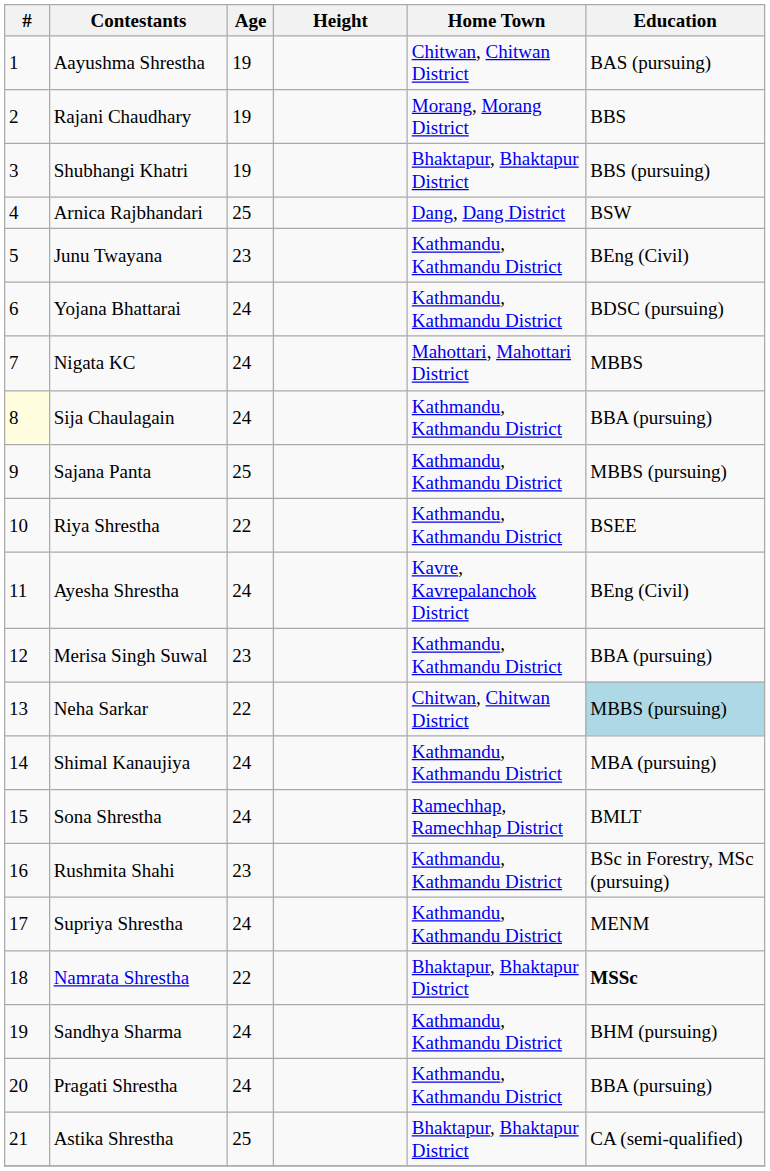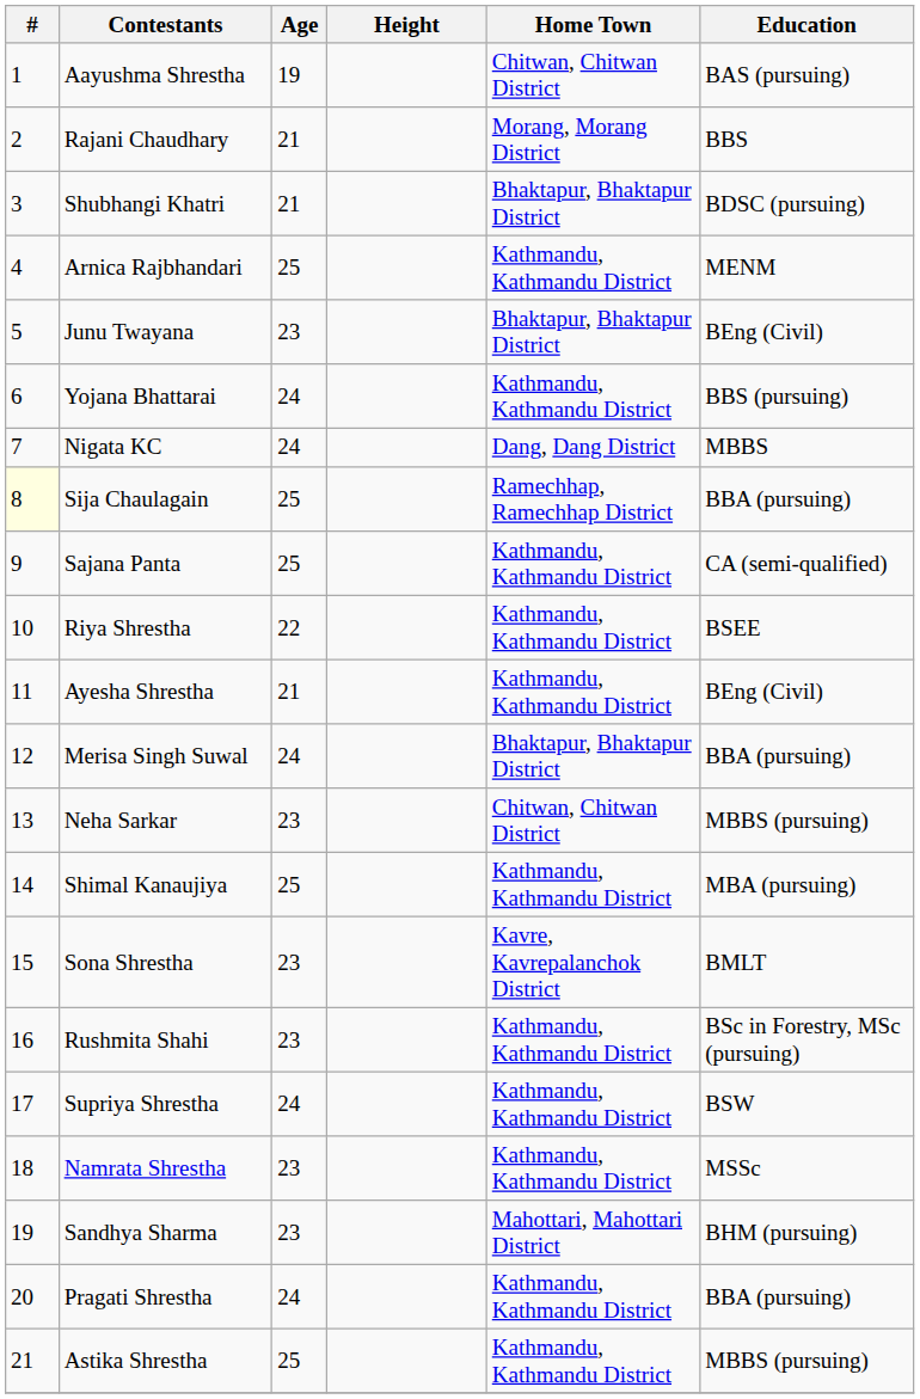 <table class="wikitable sortable" style="font-size: 95%;">
 <tr>
 <th style="width:05%;">#</th>
 <th style="width:20%;">Contestants</th>
 <th style="width:04%;">Age</th>
 <th style="width:15%;">Height</th>
 <th style="width:20%;">Home Town</th>
 <th style="width:20%;">Education</th>
 </tr>
 <tr>
 <td>1</td>
 <td>Aayushma Shrestha</td>
 <td>19</td>
 <td></td>
 <td><a href='#'>Chitwan</a>, <a href='#'>Chitwan District</a></td>
 <td>BAS (pursuing)</td>
 </tr>
 <tr>
 <td>2</td>
 <td>Rajani Chaudhary</td>
-<td>19</td>
+<td>21</td>
 <td></td>
 <td><a href='#'>Morang</a>, <a href='#'>Morang District</a></td>
 <td>BBS</td>
 </tr>
 <tr>
 <td>3</td>
 <td>Shubhangi Khatri</td>
-<td>19</td>
+<td>21</td>
 <td></td>
 <td><a href='#'>Bhaktapur</a>, <a href='#'>Bhaktapur District</a></td>
-<td>BBS (pursuing)</td>
+<td>BDSC (pursuing)</td>
 </tr>
 <tr>
 <td>4</td>
 <td>Arnica Rajbhandari</td>
 <td>25</td>
 <td></td>
-<td><a href='#'>Dang</a>, <a href='#'>Dang District</a></td>
-<td>BSW</td>
+<td><a href='#'>Kathmandu</a>, <a href='#'>Kathmandu District</a></td>
+<td>MENM</td>
 </tr>
 <tr>
 <td>5</td>
 <td>Junu Twayana</td>
 <td>23</td>
 <td></td>
-<td><a href='#'>Kathmandu</a>, <a href='#'>Kathmandu District</a></td>
+<td><a href='#'>Bhaktapur</a>, <a href='#'>Bhaktapur District</a></td>
 <td>BEng (Civil)</td>
 </tr>
 <tr>
 <td>6</td>
 <td>Yojana Bhattarai</td>
 <td>24</td>
 <td></td>
 <td><a href='#'>Kathmandu</a>, <a href='#'>Kathmandu District</a></td>
-<td>BDSC (pursuing)</td>
+<td>BBS (pursuing)</td>
 </tr>
 <tr>
 <td>7</td>
 <td>Nigata KC</td>
 <td>24</td>
 <td></td>
-<td><a href='#'>Mahottari</a>, <a href='#'>Mahottari District</a></td>
+<td><a href='#'>Dang</a>, <a href='#'>Dang District</a></td>
 <td>MBBS</td>
 </tr>
 <tr>
 <td style="background: lightyellow;">8</td>
 <td>Sija Chaulagain</td>
-<td>24</td>
+<td>25</td>
 <td></td>
-<td><a href='#'>Kathmandu</a>, <a href='#'>Kathmandu District</a></td>
+<td><a href='#'>Ramechhap</a>, <a href='#'>Ramechhap District</a></td>
 <td>BBA (pursuing)</td>
 </tr>
 <tr>
 <td>9</td>
 <td>Sajana Panta</td>
 <td>25</td>
 <td></td>
 <td><a href='#'>Kathmandu</a>, <a href='#'>Kathmandu District</a></td>
-<td>MBBS (pursuing)</td>
+<td>CA (semi-qualified)</td>
 </tr>
 <tr>
 <td>10</td>
 <td>Riya Shrestha</td>
 <td>22</td>
 <td></td>
 <td><a href='#'>Kathmandu</a>, <a href='#'>Kathmandu District</a></td>
 <td>BSEE</td>
 </tr>
 <tr>
 <td>11</td>
 <td>Ayesha Shrestha</td>
-<td>24</td>
+<td>21</td>
 <td></td>
-<td><a href='#'>Kavre</a>, <a href='#'>Kavrepalanchok District</a></td>
+<td><a href='#'>Kathmandu</a>, <a href='#'>Kathmandu District</a></td>
 <td>BEng (Civil)</td>
 </tr>
 <tr>
 <td>12</td>
 <td>Merisa Singh Suwal</td>
-<td>23</td>
+<td>24</td>
 <td></td>
-<td><a href='#'>Kathmandu</a>, <a href='#'>Kathmandu District</a></td>
+<td><a href='#'>Bhaktapur</a>, <a href='#'>Bhaktapur District</a></td>
 <td>BBA (pursuing)</td>
 </tr>
 <tr>
 <td>13</td>
 <td>Neha Sarkar</td>
-<td>22</td>
+<td>23</td>
 <td></td>
 <td><a href='#'>Chitwan</a>, <a href='#'>Chitwan District</a></td>
-<td style="background: lightblue;">MBBS (pursuing)</td>
+<td>MBBS (pursuing)</td>
 </tr>
 <tr>
 <td>14</td>
 <td>Shimal Kanaujiya</td>
-<td>24</td>
+<td>25</td>
 <td></td>
 <td><a href='#'>Kathmandu</a>, <a href='#'>Kathmandu District</a></td>
 <td>MBA (pursuing)</td>
 </tr>
 <tr>
 <td>15</td>
 <td>Sona Shrestha</td>
-<td>24</td>
+<td>23</td>
 <td></td>
-<td><a href='#'>Ramechhap</a>, <a href='#'>Ramechhap District</a></td>
+<td><a href='#'>Kavre</a>, <a href='#'>Kavrepalanchok District</a></td>
 <td>BMLT</td>
 </tr>
 <tr>
 <td>16</td>
 <td>Rushmita Shahi</td>
 <td>23</td>
 <td></td>
 <td><a href='#'>Kathmandu</a>, <a href='#'>Kathmandu District</a></td>
 <td>BSc in Forestry, MSc (pursuing)</td>
 </tr>
 <tr>
 <td>17</td>
 <td>Supriya Shrestha</td>
 <td>24</td>
 <td></td>
 <td><a href='#'>Kathmandu</a>, <a href='#'>Kathmandu District</a></td>
-<td>MENM</td>
+<td>BSW</td>
 </tr>
 <tr>
 <td>18</td>
 <td><a href='#'>Namrata Shrestha</a></td>
-<td>22</td>
+<td>23</td>
 <td></td>
-<td><a href='#'>Bhaktapur</a>, <a href='#'>Bhaktapur District</a></td>
-<td><strong>MSSc</strong></td>
+<td><a href='#'>Kathmandu</a>, <a href='#'>Kathmandu District</a></td>
+<td>MSSc</td>
 </tr>
 <tr>
 <td>19</td>
 <td>Sandhya Sharma</td>
-<td>24</td>
+<td>23</td>
 <td></td>
-<td><a href='#'>Kathmandu</a>, <a href='#'>Kathmandu District</a></td>
+<td><a href='#'>Mahottari</a>, <a href='#'>Mahottari District</a></td>
 <td>BHM (pursuing)</td>
 </tr>
 <tr>
 <td>20</td>
 <td>Pragati Shrestha</td>
 <td>24</td>
 <td></td>
 <td><a href='#'>Kathmandu</a>, <a href='#'>Kathmandu District</a></td>
 <td>BBA (pursuing)</td>
 </tr>
 <tr>
 <td>21</td>
 <td>Astika Shrestha</td>
 <td>25</td>
 <td></td>
-<td><a href='#'>Bhaktapur</a>, <a href='#'>Bhaktapur District</a></td>
-<td>CA (semi-qualified)</td>
+<td><a href='#'>Kathmandu</a>, <a href='#'>Kathmandu District</a></td>
+<td>MBBS (pursuing)</td>
 </tr>
 <tr>
 </tr>
 </table>
